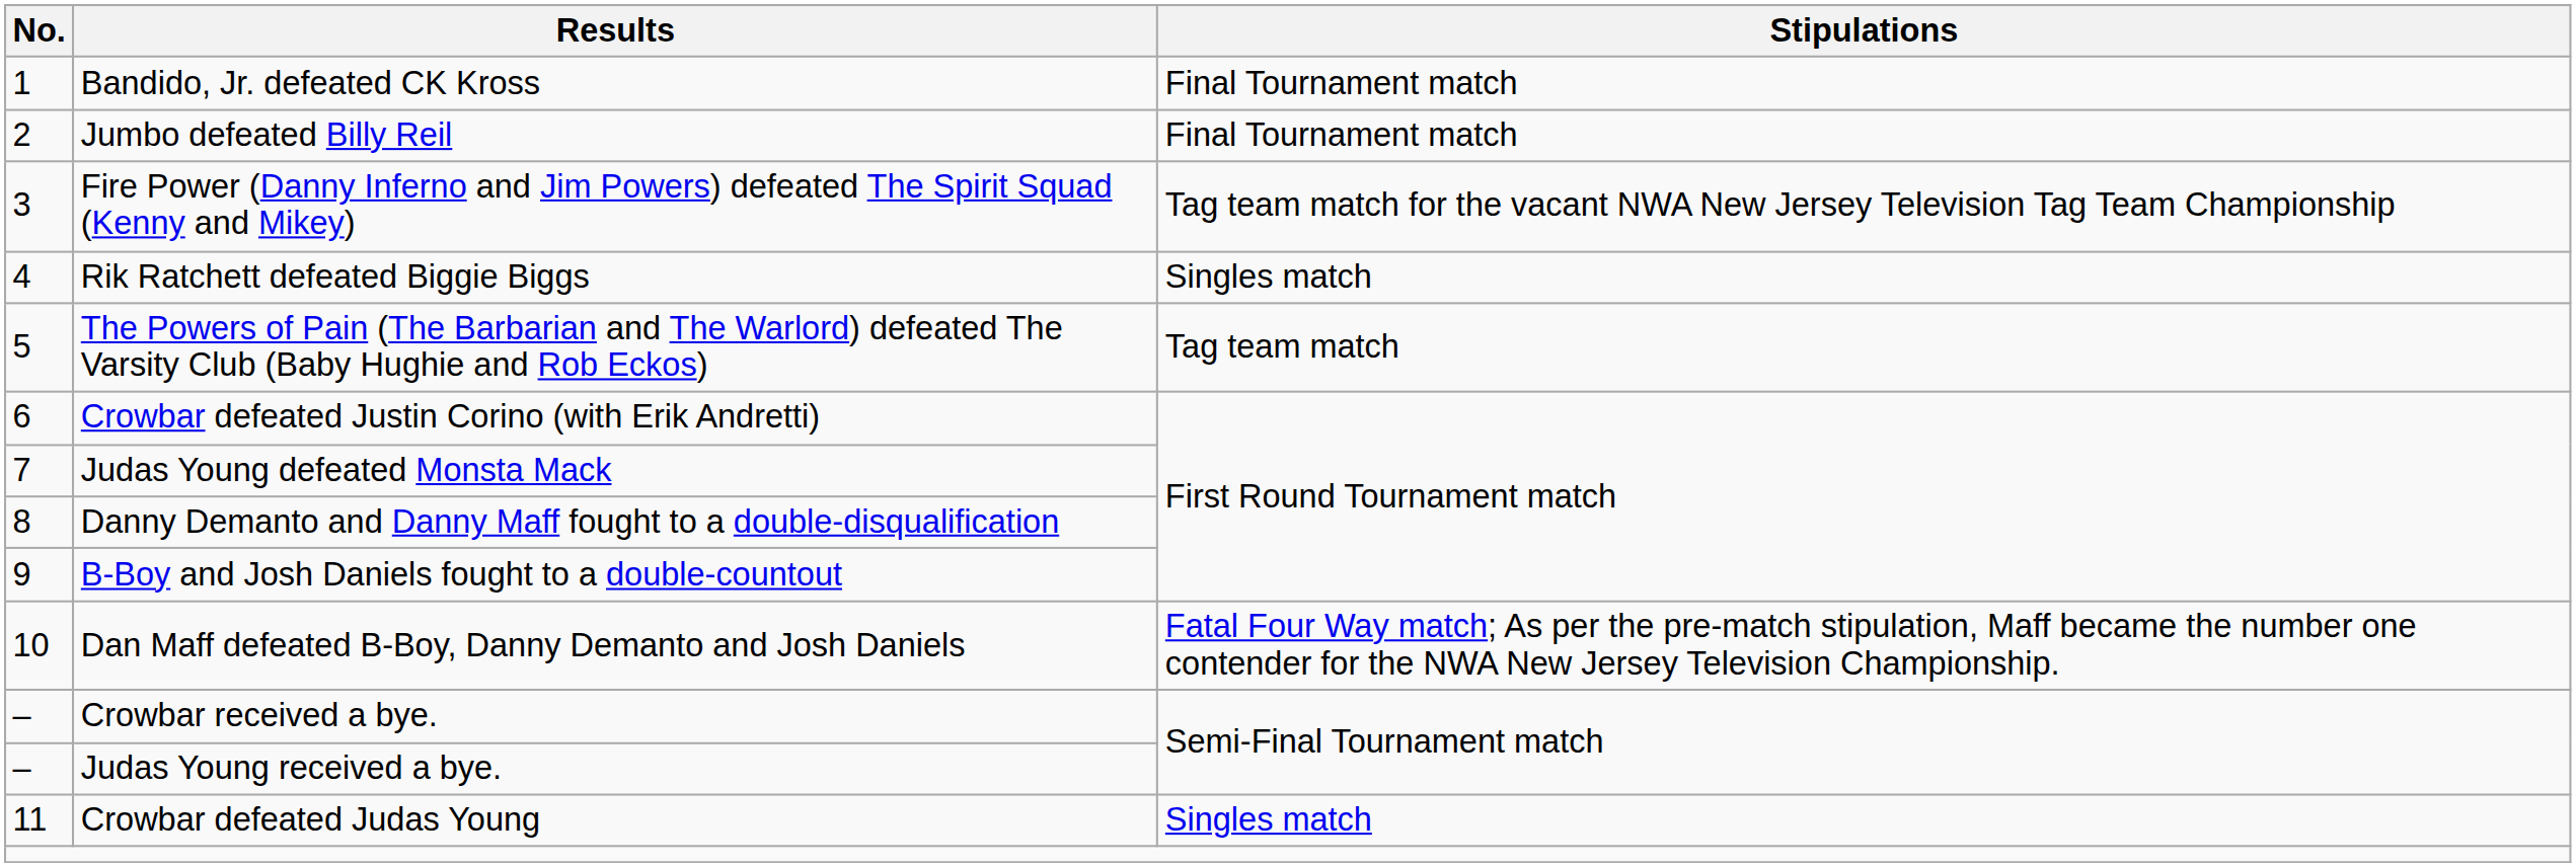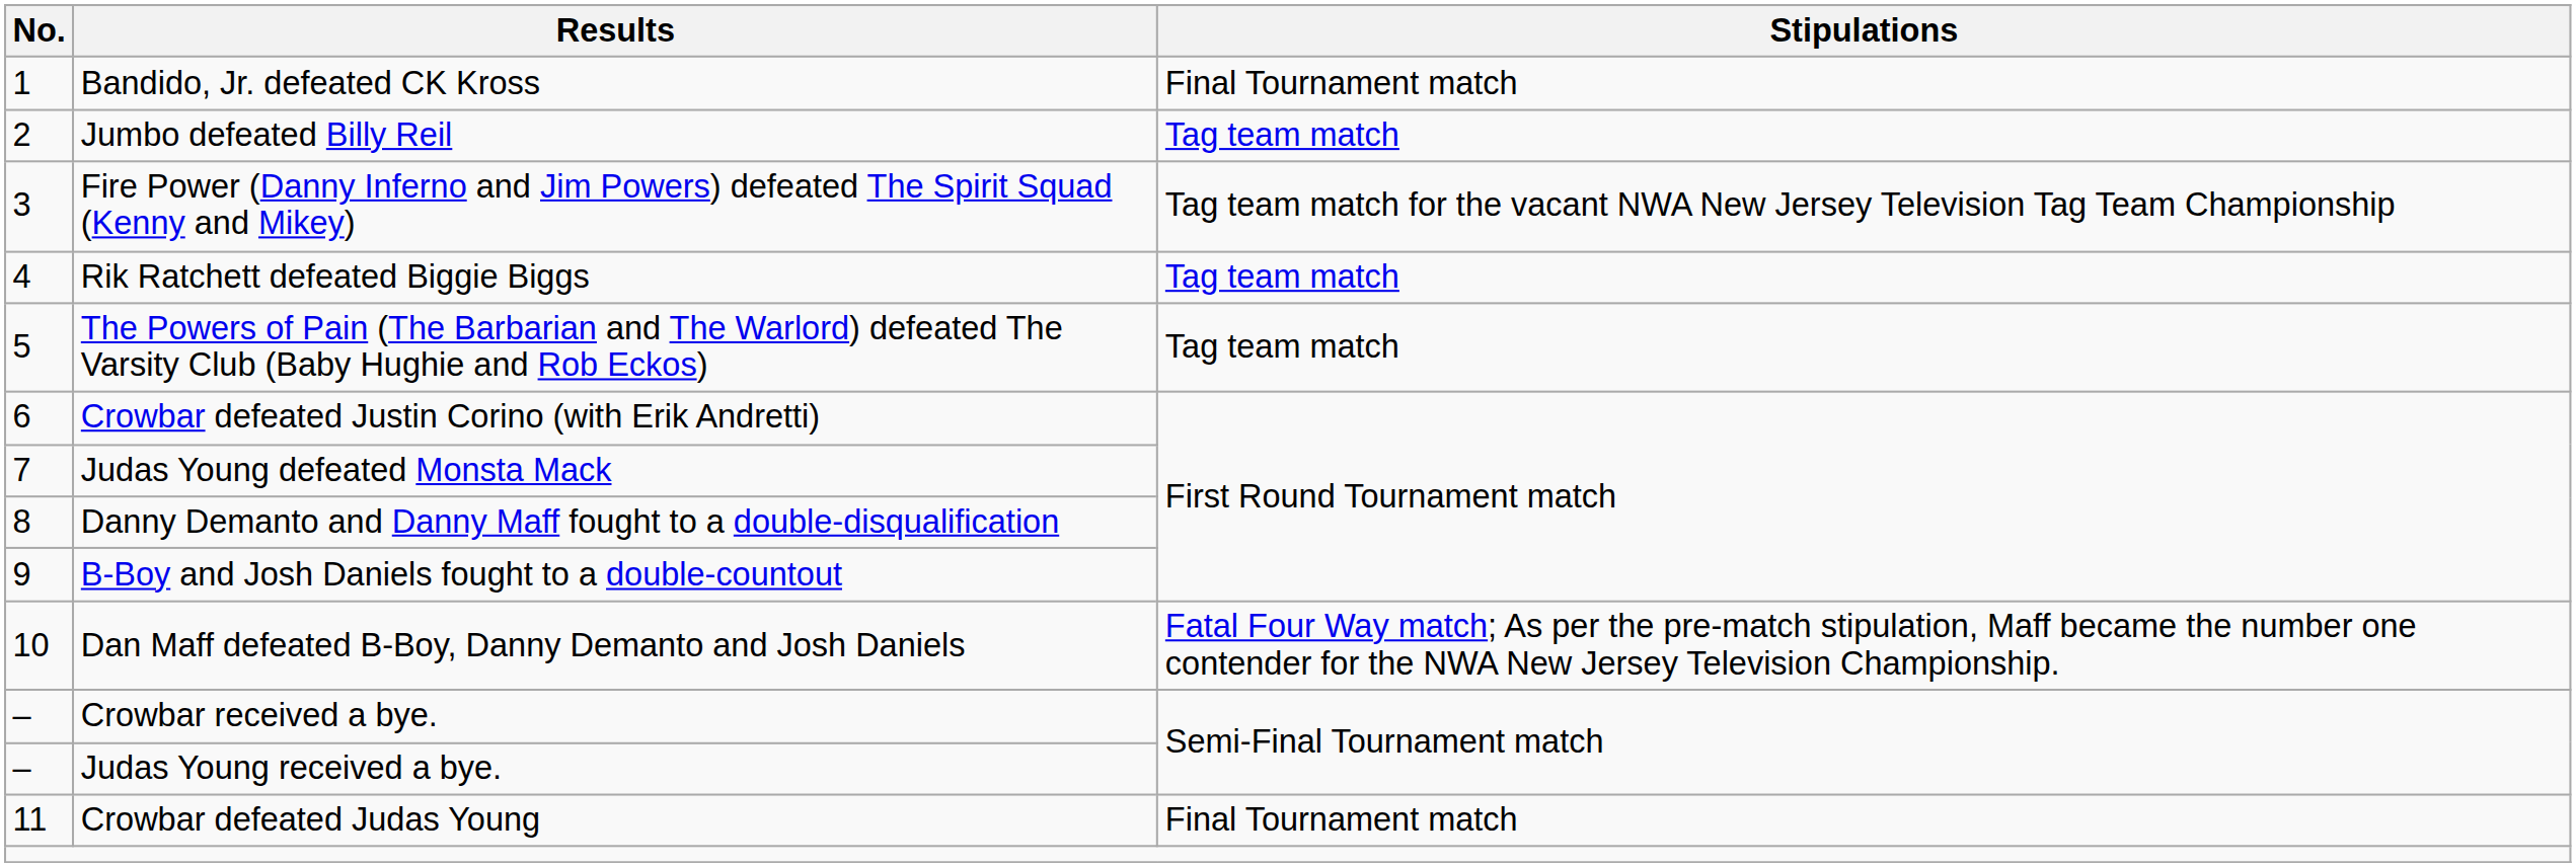 <table class="wikitable">
 <tr>
 <th><strong>No.</strong></th>
 <th><strong>Results</strong></th>
 <th><strong>Stipulations</strong></th>
 </tr>
 <tr>
 <td>1</td>
 <td>Bandido, Jr. defeated CK Kross</td>
 <td>Final Tournament match</td>
 </tr>
 <tr>
 <td>2</td>
 <td>Jumbo defeated <a href='#'>Billy Reil</a></td>
-<td>Final Tournament match</td>
+<td><a href='#'>Tag team match</a></td>
 </tr>
 <tr>
 <td>3</td>
 <td>Fire Power (<a href='#'>Danny Inferno</a> and <a href='#'>Jim Powers</a>) defeated <a href='#'>The Spirit Squad</a> (<a href='#'>Kenny</a> and <a href='#'>Mikey</a>)</td>
 <td>Tag team match for the vacant NWA New Jersey Television Tag Team Championship</td>
 </tr>
 <tr>
 <td>4</td>
 <td>Rik Ratchett defeated Biggie Biggs</td>
-<td>Singles match</td>
+<td><a href='#'>Tag team match</a></td>
 </tr>
 <tr>
 <td>5</td>
 <td><a href='#'>The Powers of Pain</a> (<a href='#'>The Barbarian</a> and <a href='#'>The Warlord</a>) defeated The Varsity Club (Baby Hughie and <a href='#'>Rob Eckos</a>)</td>
 <td>Tag team match</td>
 </tr>
 <tr>
 <td>6</td>
 <td><a href='#'>Crowbar</a> defeated Justin Corino (with Erik Andretti)</td>
 <td rowspan="4">First Round Tournament match</td>
 </tr>
 <tr>
 <td>7</td>
 <td>Judas Young defeated <a href='#'>Monsta Mack</a></td>
 </tr>
 <tr>
 <td>8</td>
 <td>Danny Demanto and <a href='#'>Danny Maff</a> fought to a <a href='#'>double-disqualification</a></td>
 </tr>
 <tr>
 <td>9</td>
 <td><a href='#'>B-Boy</a> and Josh Daniels fought to a <a href='#'>double-countout</a></td>
 </tr>
 <tr>
 <td>10</td>
 <td>Dan Maff defeated B-Boy, Danny Demanto and Josh Daniels</td>
 <td><a href='#'>Fatal Four Way match</a>; As per the pre-match stipulation, Maff became the number one contender for the NWA New Jersey Television Championship.</td>
 </tr>
 <tr>
 <td>–</td>
 <td>Crowbar received a bye.</td>
 <td rowspan="2">Semi-Final Tournament match</td>
 </tr>
 <tr>
 <td>–</td>
 <td>Judas Young received a bye.</td>
 </tr>
 <tr>
 <td>11</td>
 <td>Crowbar defeated Judas Young</td>
-<td><a href='#'>Singles match</a></td>
+<td>Final Tournament match</td>
 </tr>
 <tr>
 <td colspan="4"></td>
 </tr>
 <tr>
 </tr>
 </table>
